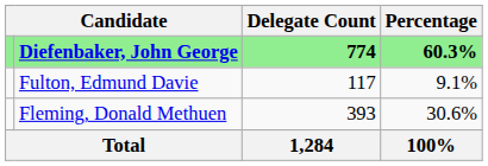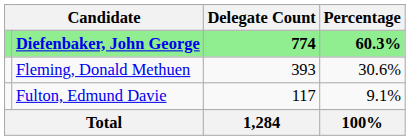 <table class="wikitable">
 <tr>
 <th colspan="2">Candidate</th>
 <th>Delegate Count</th>
 <th>Percentage</th>
 </tr>
 <tr style="background:lightgreen;">
 <td></td>
 <td><strong><a href='#'>Diefenbaker, John George</a></strong></td>
 <td align="right"><strong>774</strong></td>
 <td align="right"><strong>60.3%</strong></td>
 </tr>
 <tr>
 <td></td>
+<td><a href='#'>Fleming, Donald Methuen</a></td>
+<td align="right">393</td>
+<td align="right">30.6%</td>
+</tr>
+<tr>
+<td></td>
 <td><a href='#'>Fulton, Edmund Davie</a></td>
 <td align="right">117</td>
 <td align="right">9.1%</td>
-</tr>
-<tr>
-<td></td>
-<td><a href='#'>Fleming, Donald Methuen</a></td>
-<td align="right">393</td>
-<td align="right">30.6%</td>
 </tr>
 <tr>
 <th colspan="2">Total</th>
 <th align="right">1,284</th>
 <th align="right">100%</th>
 </tr>
 </table>
